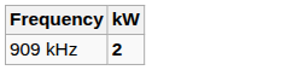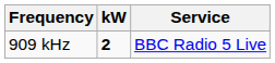 <table class="wikitable sortable">
 <tr>
 <th>Frequency</th>
 <th>kW</th>
+<th>Service</th>
 </tr>
 <tr>
 <td>909 kHz</td>
 <td><strong>2</strong></td>
+<td><a href='#'>BBC Radio 5 Live</a></td>
 </tr>
 </table>
